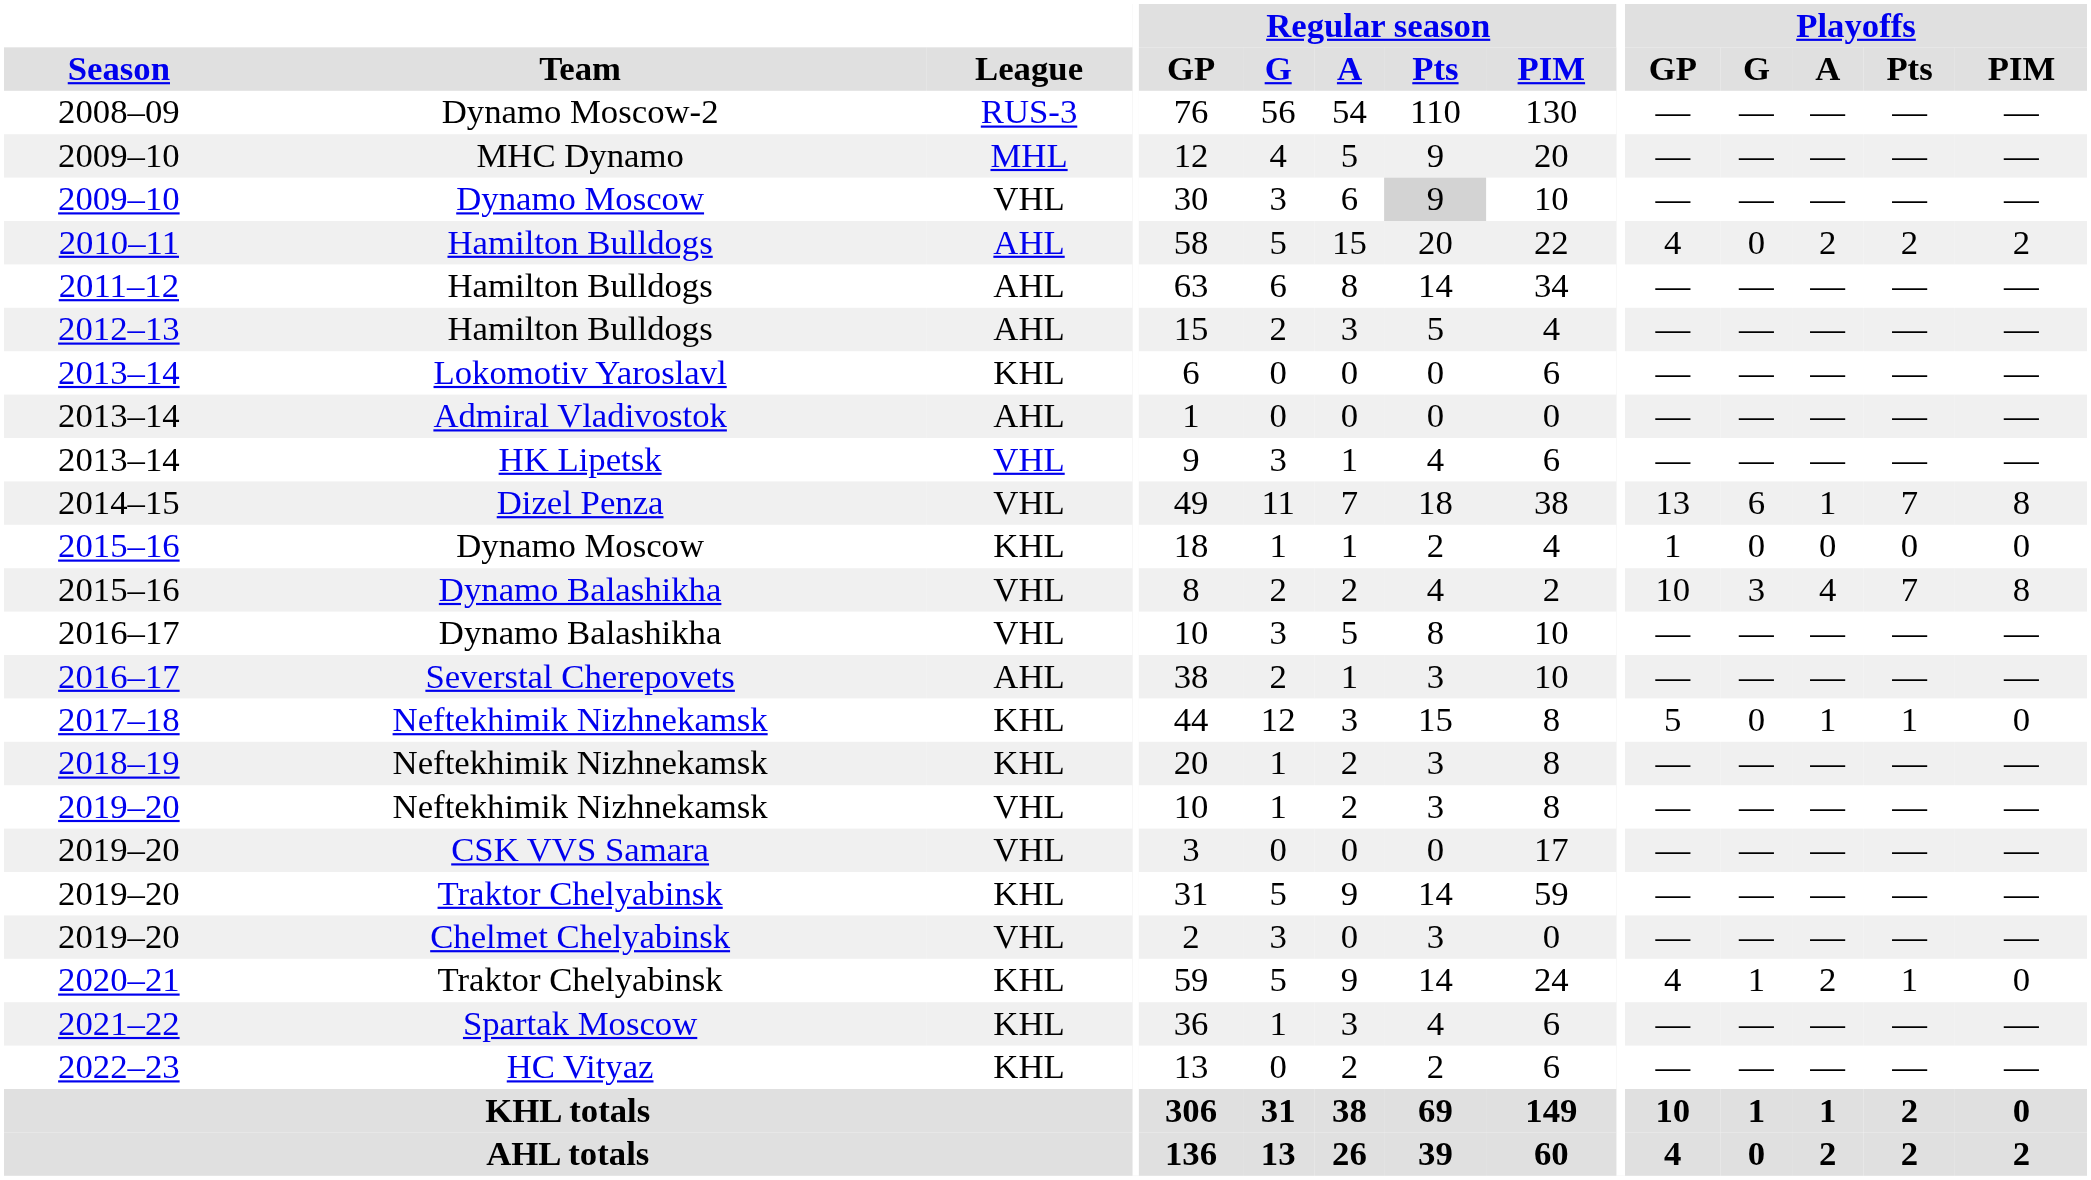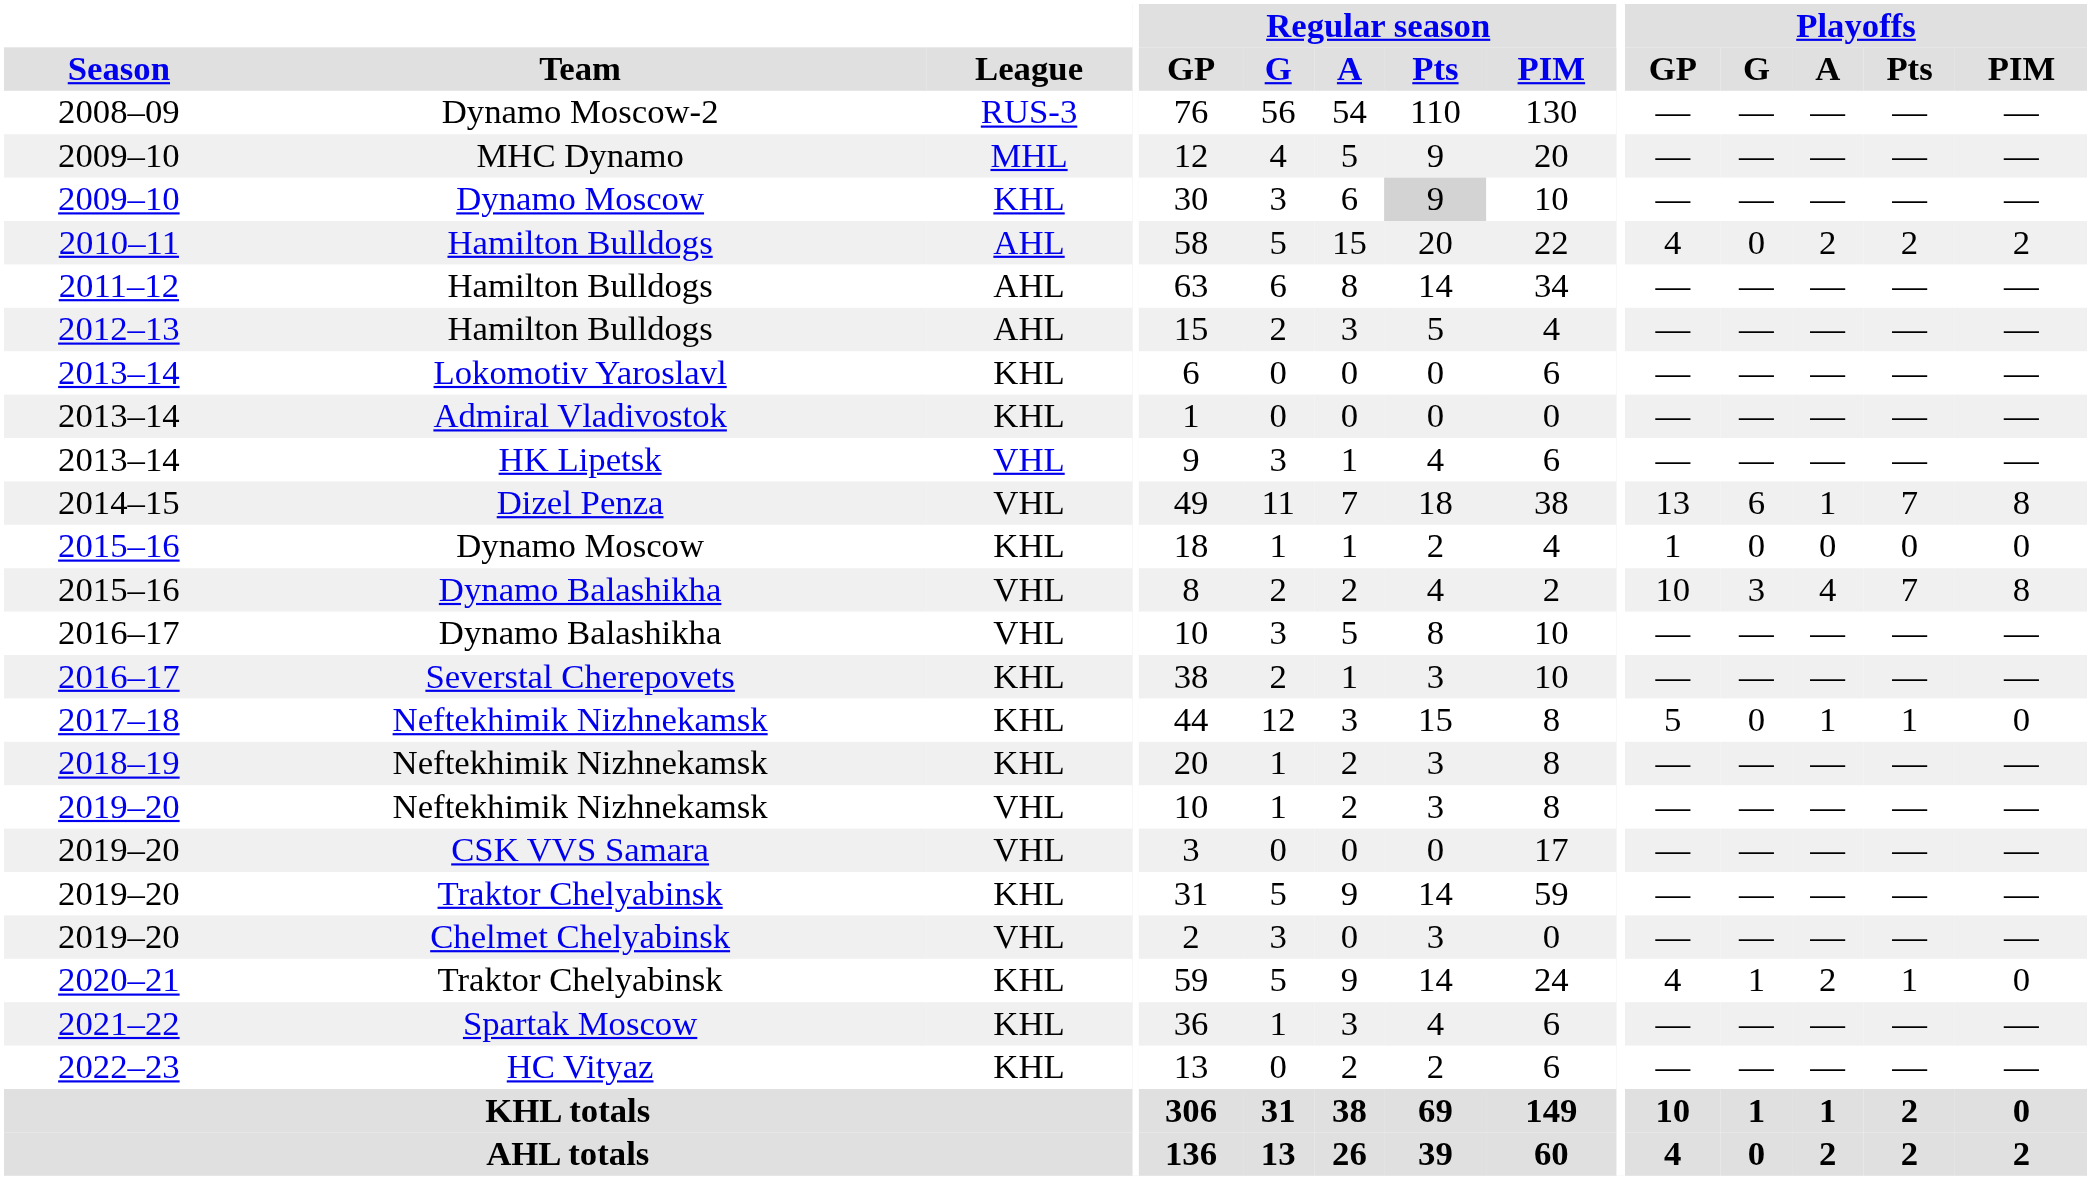 <table border="0" cellpadding="1" cellspacing="0" style="text-align:center; width:60em">
 <tr bgcolor="#e0e0e0">
 <th colspan="3" bgcolor="#ffffff"></th>
 <th rowspan="99" bgcolor="#ffffff"></th>
 <th colspan="5"><a href='#'>Regular season</a></th>
 <th rowspan="99" bgcolor="#ffffff"></th>
 <th colspan="5"><a href='#'>Playoffs</a></th>
 </tr>
 <tr bgcolor="#e0e0e0">
 <th><a href='#'>Season</a></th>
 <th>Team</th>
 <th>League</th>
 <th>GP</th>
 <th><a href='#'>G</a></th>
 <th><a href='#'>A</a></th>
 <th><a href='#'>Pts</a></th>
 <th><a href='#'>PIM</a></th>
 <th>GP</th>
 <th>G</th>
 <th>A</th>
 <th>Pts</th>
 <th>PIM</th>
 </tr>
 <tr align="center">
 <td>2008–09</td>
 <td>Dynamo Moscow-2</td>
 <td><a href='#'>RUS-3</a></td>
 <td>76</td>
 <td>56</td>
 <td>54</td>
 <td>110</td>
 <td>130</td>
 <td>—</td>
 <td>—</td>
 <td>—</td>
 <td>—</td>
 <td>—</td>
 </tr>
 <tr align="center" bgcolor="#f0f0f0">
 <td>2009–10</td>
 <td>MHC Dynamo</td>
 <td><a href='#'>MHL</a></td>
 <td>12</td>
 <td>4</td>
 <td>5</td>
 <td>9</td>
 <td>20</td>
 <td>—</td>
 <td>—</td>
 <td>—</td>
 <td>—</td>
 <td>—</td>
 </tr>
 <tr align="center">
 <td><a href='#'>2009–10</a></td>
 <td><a href='#'>Dynamo Moscow</a></td>
-<td>VHL</td>
+<td><a href='#'>KHL</a></td>
 <td>30</td>
 <td>3</td>
 <td>6</td>
 <td style="background: lightgrey;">9</td>
 <td>10</td>
 <td>—</td>
 <td>—</td>
 <td>—</td>
 <td>—</td>
 <td>—</td>
 </tr>
 <tr align="center" bgcolor="#f0f0f0">
 <td><a href='#'>2010–11</a></td>
 <td><a href='#'>Hamilton Bulldogs</a></td>
 <td><a href='#'>AHL</a></td>
 <td>58</td>
 <td>5</td>
 <td>15</td>
 <td>20</td>
 <td>22</td>
 <td>4</td>
 <td>0</td>
 <td>2</td>
 <td>2</td>
 <td>2</td>
 </tr>
 <tr align="center">
 <td><a href='#'>2011–12</a></td>
 <td>Hamilton Bulldogs</td>
 <td>AHL</td>
 <td>63</td>
 <td>6</td>
 <td>8</td>
 <td>14</td>
 <td>34</td>
 <td>—</td>
 <td>—</td>
 <td>—</td>
 <td>—</td>
 <td>—</td>
 </tr>
 <tr align="center" bgcolor="#f0f0f0">
 <td><a href='#'>2012–13</a></td>
 <td>Hamilton Bulldogs</td>
 <td>AHL</td>
 <td>15</td>
 <td>2</td>
 <td>3</td>
 <td>5</td>
 <td>4</td>
 <td>—</td>
 <td>—</td>
 <td>—</td>
 <td>—</td>
 <td>—</td>
 </tr>
 <tr align="center">
 <td><a href='#'>2013–14</a></td>
 <td><a href='#'>Lokomotiv Yaroslavl</a></td>
 <td>KHL</td>
 <td>6</td>
 <td>0</td>
 <td>0</td>
 <td>0</td>
 <td>6</td>
 <td>—</td>
 <td>—</td>
 <td>—</td>
 <td>—</td>
 <td>—</td>
 </tr>
 <tr align="center" bgcolor="#f0f0f0">
 <td>2013–14</td>
 <td><a href='#'>Admiral Vladivostok</a></td>
-<td>AHL</td>
+<td>KHL</td>
 <td>1</td>
 <td>0</td>
 <td>0</td>
 <td>0</td>
 <td>0</td>
 <td>—</td>
 <td>—</td>
 <td>—</td>
 <td>—</td>
 <td>—</td>
 </tr>
 <tr align="center">
 <td 2013–14 VHL season>2013–14</td>
 <td><a href='#'>HK Lipetsk</a></td>
 <td><a href='#'>VHL</a></td>
 <td>9</td>
 <td>3</td>
 <td>1</td>
 <td>4</td>
 <td>6</td>
 <td>—</td>
 <td>—</td>
 <td>—</td>
 <td>—</td>
 <td>—</td>
 </tr>
 <tr align="center" bgcolor="#f0f0f0">
 <td 2014–15 VHL season>2014–15</td>
 <td><a href='#'>Dizel Penza</a></td>
 <td>VHL</td>
 <td>49</td>
 <td>11</td>
 <td>7</td>
 <td>18</td>
 <td>38</td>
 <td>13</td>
 <td>6</td>
 <td>1</td>
 <td>7</td>
 <td>8</td>
 </tr>
 <tr align="center">
 <td><a href='#'>2015–16</a></td>
 <td>Dynamo Moscow</td>
 <td>KHL</td>
 <td>18</td>
 <td>1</td>
 <td>1</td>
 <td>2</td>
 <td>4</td>
 <td>1</td>
 <td>0</td>
 <td>0</td>
 <td>0</td>
 <td>0</td>
 </tr>
 <tr align="center" bgcolor="#f0f0f0">
 <td 2015–16 VHL season>2015–16</td>
 <td><a href='#'>Dynamo Balashikha</a></td>
 <td>VHL</td>
 <td>8</td>
 <td>2</td>
 <td>2</td>
 <td>4</td>
 <td>2</td>
 <td>10</td>
 <td>3</td>
 <td>4</td>
 <td>7</td>
 <td>8</td>
 </tr>
 <tr align="center">
 <td 2016–17 VHL season>2016–17</td>
 <td>Dynamo Balashikha</td>
 <td>VHL</td>
 <td>10</td>
 <td>3</td>
 <td>5</td>
 <td>8</td>
 <td>10</td>
 <td>—</td>
 <td>—</td>
 <td>—</td>
 <td>—</td>
 <td>—</td>
 </tr>
 <tr align="center" bgcolor="#f0f0f0">
 <td><a href='#'>2016–17</a></td>
 <td><a href='#'>Severstal Cherepovets</a></td>
-<td>AHL</td>
+<td>KHL</td>
 <td>38</td>
 <td>2</td>
 <td>1</td>
 <td>3</td>
 <td>10</td>
 <td>—</td>
 <td>—</td>
 <td>—</td>
 <td>—</td>
 <td>—</td>
 </tr>
 <tr align="center">
 <td><a href='#'>2017–18</a></td>
 <td><a href='#'>Neftekhimik Nizhnekamsk</a></td>
 <td>KHL</td>
 <td>44</td>
 <td>12</td>
 <td>3</td>
 <td>15</td>
 <td>8</td>
 <td>5</td>
 <td>0</td>
 <td>1</td>
 <td>1</td>
 <td>0</td>
 </tr>
 <tr align="center" bgcolor="#f0f0f0">
 <td><a href='#'>2018–19</a></td>
 <td>Neftekhimik Nizhnekamsk</td>
 <td>KHL</td>
 <td>20</td>
 <td>1</td>
 <td>2</td>
 <td>3</td>
 <td>8</td>
 <td>—</td>
 <td>—</td>
 <td>—</td>
 <td>—</td>
 <td>—</td>
 </tr>
 <tr align="center">
 <td><a href='#'>2019–20</a></td>
 <td>Neftekhimik Nizhnekamsk</td>
 <td>VHL</td>
 <td>10</td>
 <td>1</td>
 <td>2</td>
 <td>3</td>
 <td>8</td>
 <td>—</td>
 <td>—</td>
 <td>—</td>
 <td>—</td>
 <td>—</td>
 </tr>
 <tr align="center" bgcolor="#f0f0f0">
 <td>2019–20</td>
 <td><a href='#'>CSK VVS Samara</a></td>
 <td>VHL</td>
 <td>3</td>
 <td>0</td>
 <td>0</td>
 <td>0</td>
 <td>17</td>
 <td>—</td>
 <td>—</td>
 <td>—</td>
 <td>—</td>
 <td>—</td>
 </tr>
 <tr align="center">
 <td>2019–20</td>
 <td><a href='#'>Traktor Chelyabinsk</a></td>
 <td>KHL</td>
 <td>31</td>
 <td>5</td>
 <td>9</td>
 <td>14</td>
 <td>59</td>
 <td>—</td>
 <td>—</td>
 <td>—</td>
 <td>—</td>
 <td>—</td>
 </tr>
 <tr align="center" bgcolor="#f0f0f0">
 <td>2019–20</td>
 <td><a href='#'>Chelmet Chelyabinsk</a></td>
 <td>VHL</td>
 <td>2</td>
 <td>3</td>
 <td>0</td>
 <td>3</td>
 <td>0</td>
 <td>—</td>
 <td>—</td>
 <td>—</td>
 <td>—</td>
 <td>—</td>
 </tr>
 <tr align="center">
 <td><a href='#'>2020–21</a></td>
 <td>Traktor Chelyabinsk</td>
 <td>KHL</td>
 <td>59</td>
 <td>5</td>
 <td>9</td>
 <td>14</td>
 <td>24</td>
 <td>4</td>
 <td>1</td>
 <td>2</td>
 <td>1</td>
 <td>0</td>
 </tr>
 <tr align="center" bgcolor="#f0f0f0">
 <td><a href='#'>2021–22</a></td>
 <td><a href='#'>Spartak Moscow</a></td>
 <td>KHL</td>
 <td>36</td>
 <td>1</td>
 <td>3</td>
 <td>4</td>
 <td>6</td>
 <td>—</td>
 <td>—</td>
 <td>—</td>
 <td>—</td>
 <td>—</td>
 </tr>
 <tr align="center">
 <td><a href='#'>2022–23</a></td>
 <td><a href='#'>HC Vityaz</a></td>
 <td>KHL</td>
 <td>13</td>
 <td>0</td>
 <td>2</td>
 <td>2</td>
 <td>6</td>
 <td>—</td>
 <td>—</td>
 <td>—</td>
 <td>—</td>
 <td>—</td>
 </tr>
 <tr bgcolor="#e0e0e0">
 <th colspan="3">KHL totals</th>
 <th>306</th>
 <th>31</th>
 <th>38</th>
 <th>69</th>
 <th>149</th>
 <th>10</th>
 <th>1</th>
 <th>1</th>
 <th>2</th>
 <th>0</th>
 </tr>
 <tr align="center" bgcolor="#e0e0e0">
 </tr>
 <tr bgcolor="#e0e0e0">
 <th colspan="3">AHL totals</th>
 <th>136</th>
 <th>13</th>
 <th>26</th>
 <th>39</th>
 <th>60</th>
 <th>4</th>
 <th>0</th>
 <th>2</th>
 <th>2</th>
 <th>2</th>
 </tr>
 </table>
